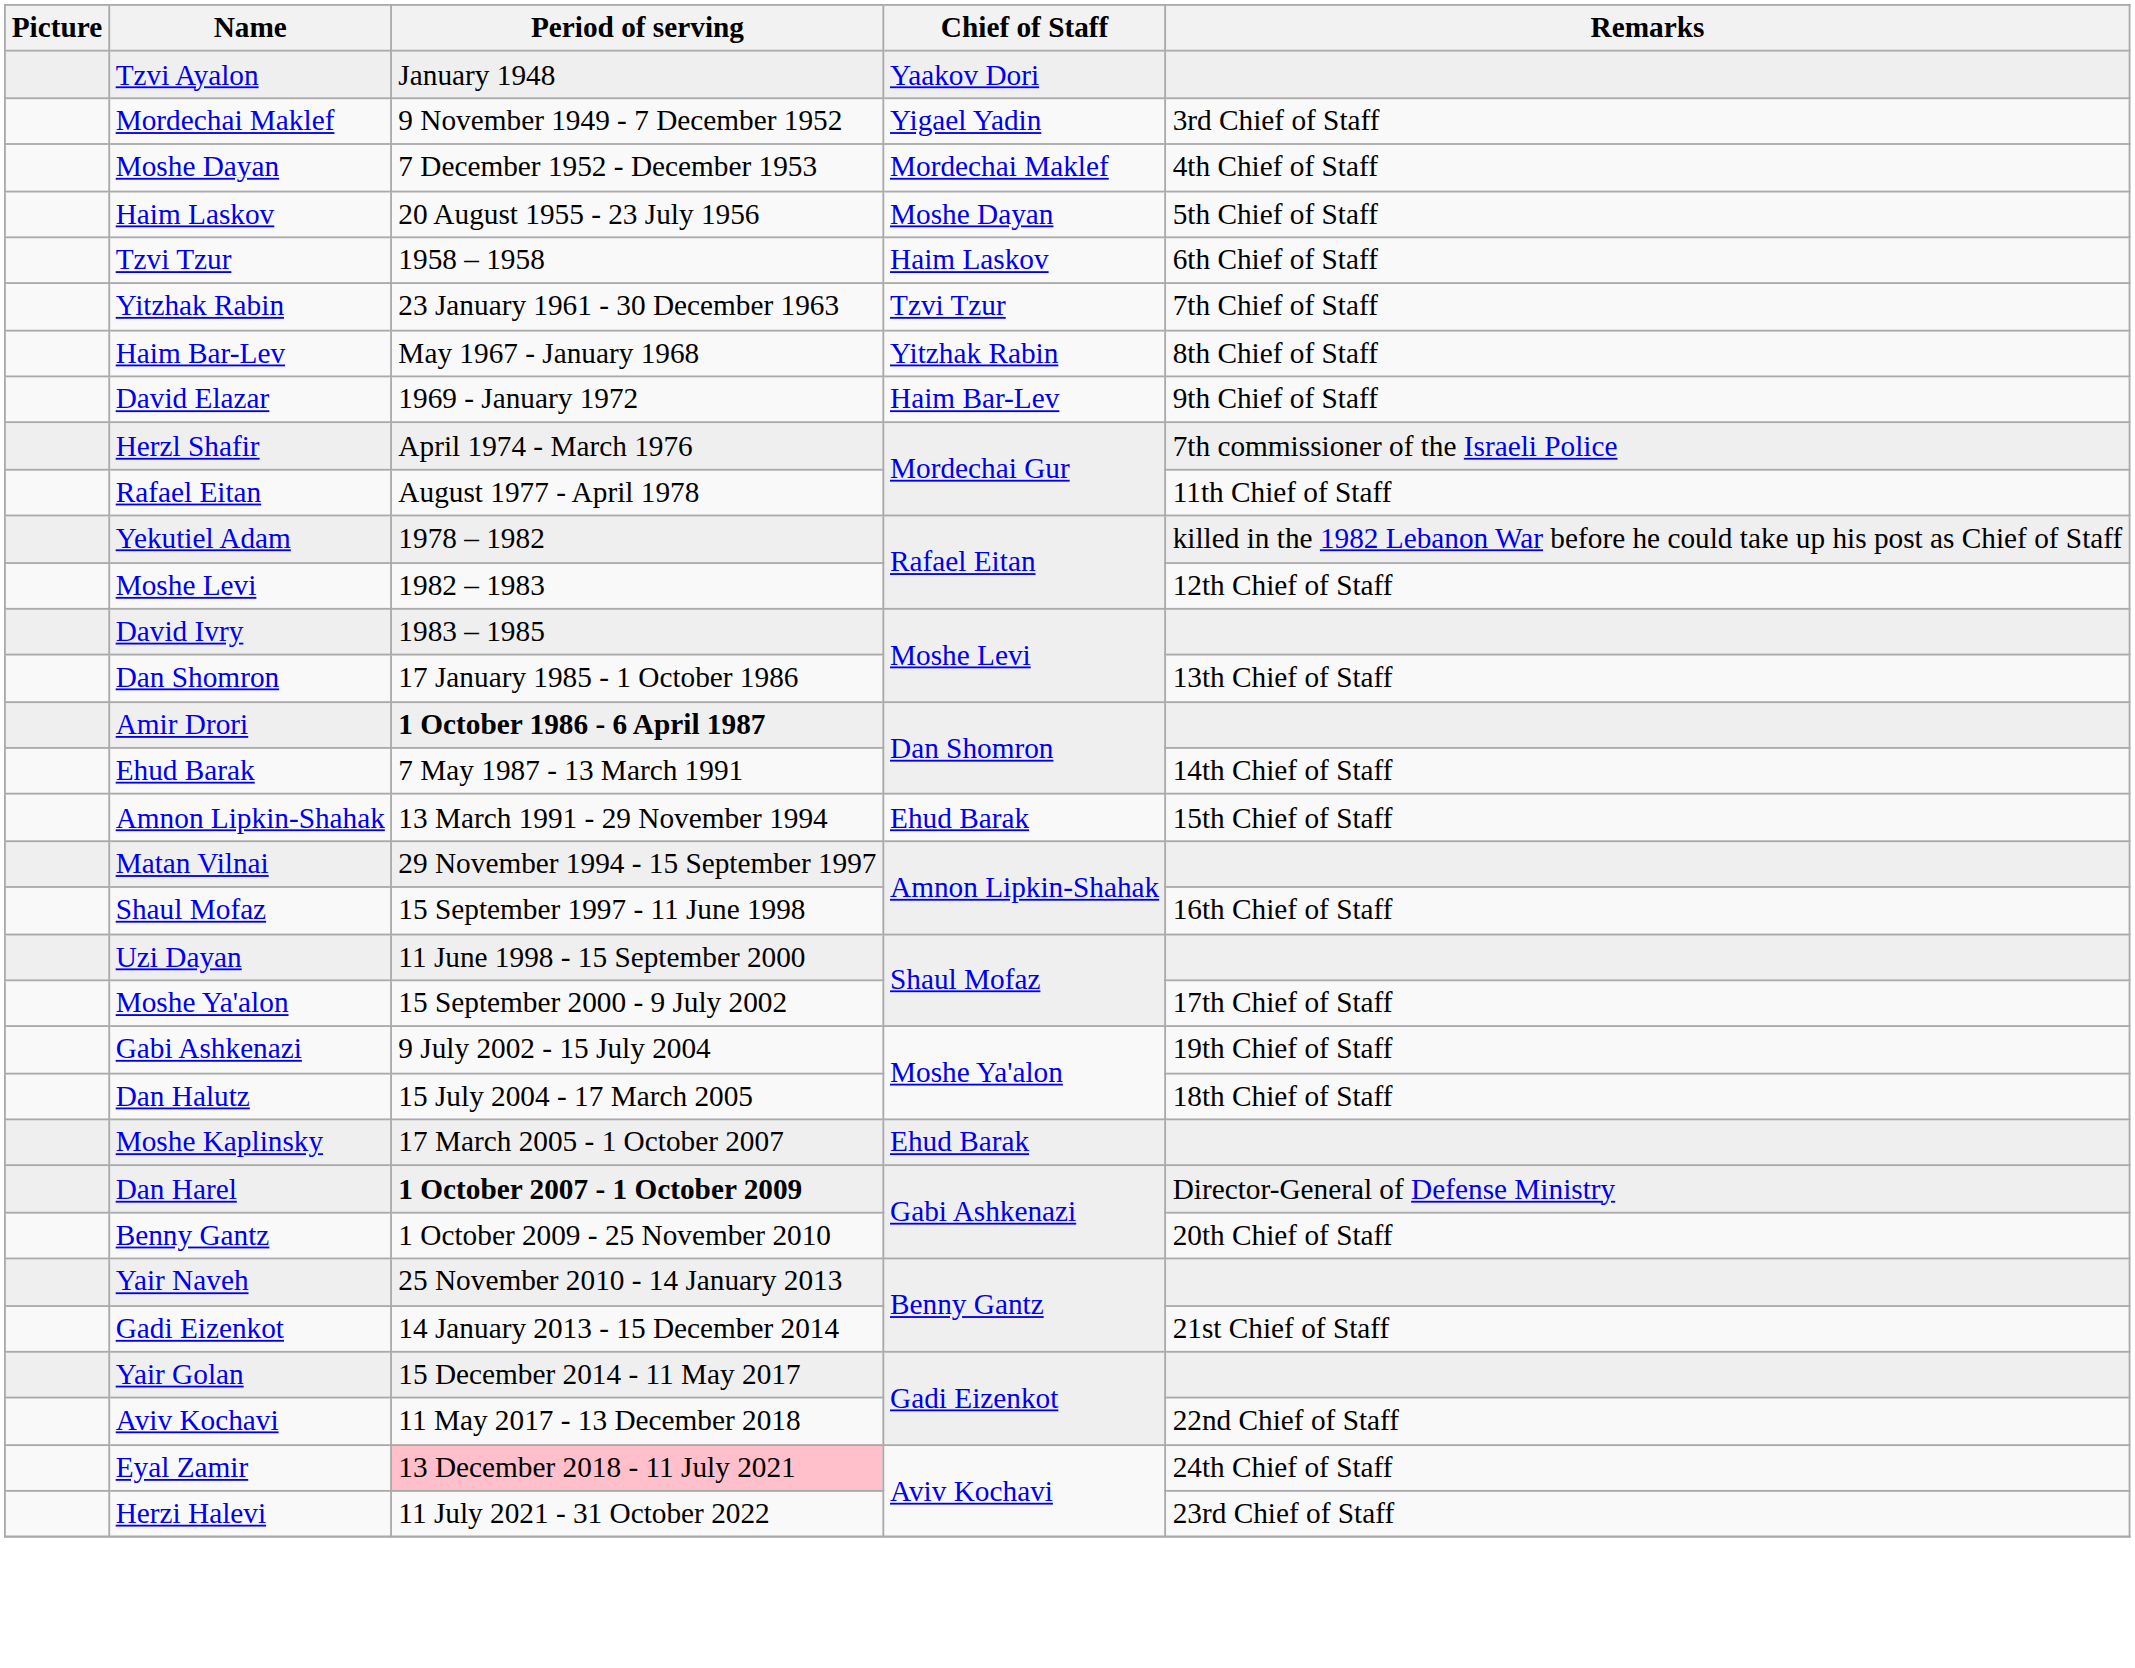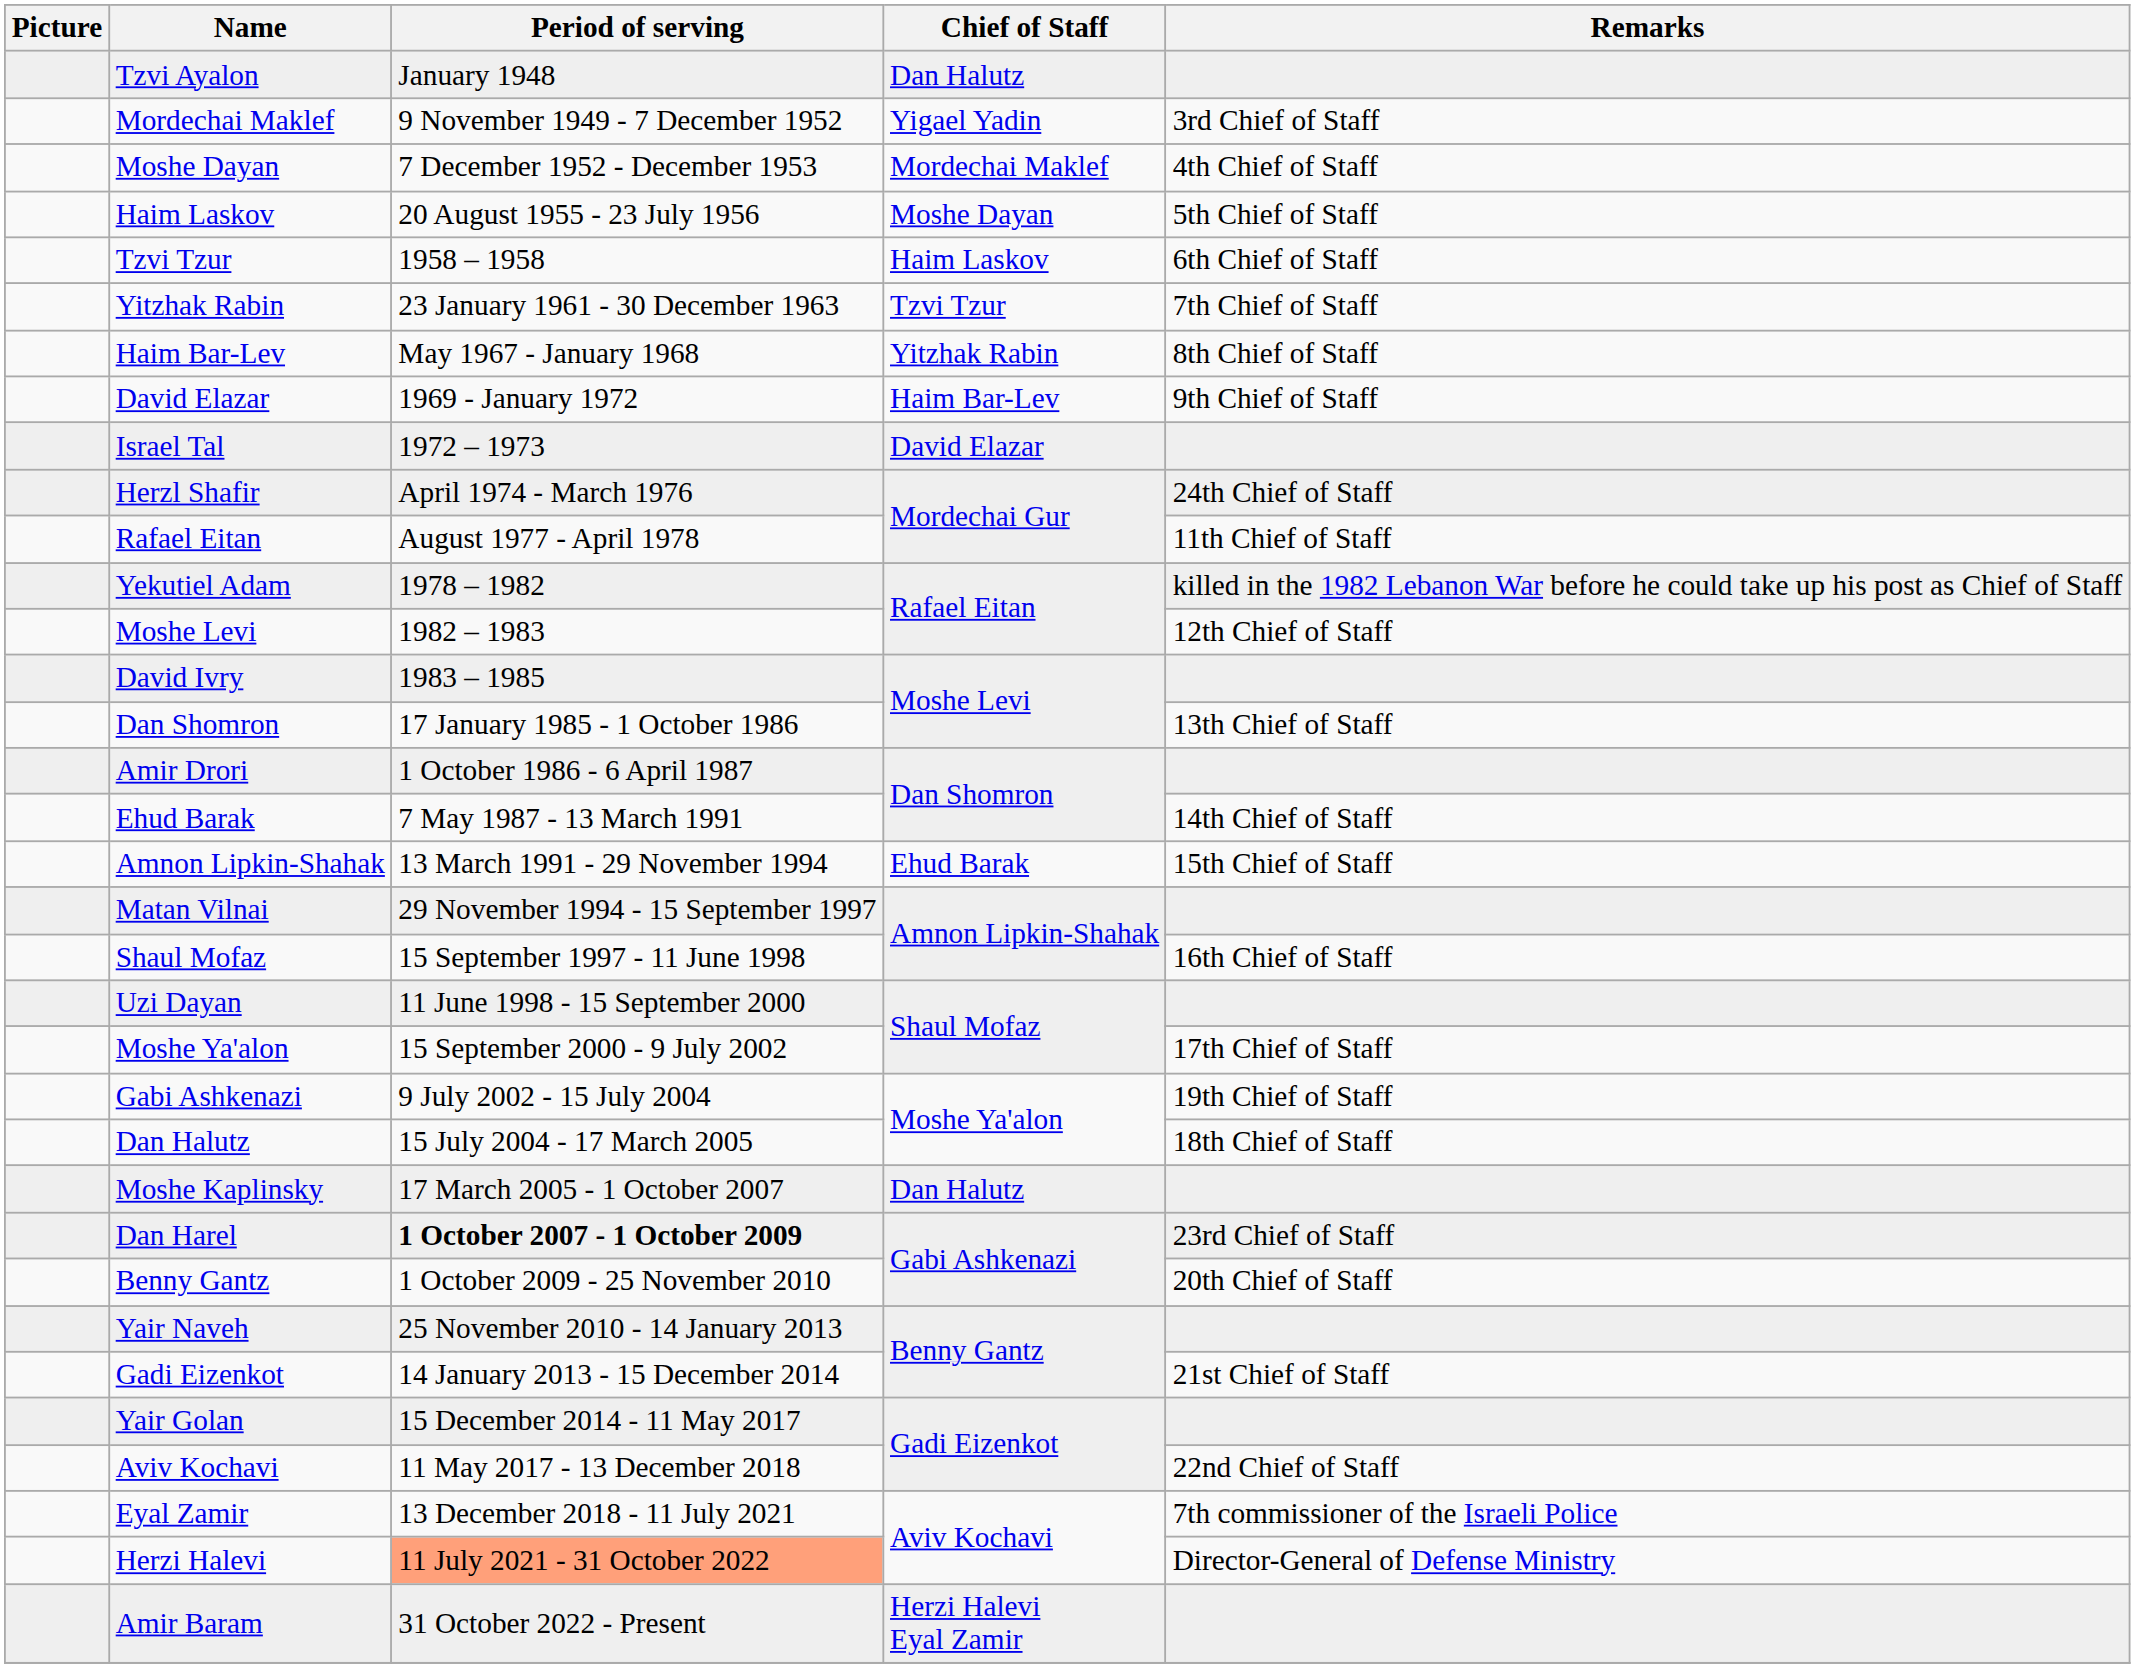 <table class="wikitable" border="1">
 <tr>
 <th>Picture</th>
 <th>Name</th>
 <th>Period of serving</th>
 <th>Chief of Staff</th>
 <th>Remarks</th>
 </tr>
 <tr bgcolor="#EFEFEF">
 <td></td>
 <td><a href='#'>Tzvi Ayalon</a></td>
 <td>January 1948</td>
-<td><a href='#'>Yaakov Dori</a></td>
+<td><a href='#'>Dan Halutz</a></td>
 <td></td>
 </tr>
 <tr>
 <td></td>
 <td><a href='#'>Mordechai Maklef</a></td>
 <td>9 November 1949  - 7 December 1952</td>
 <td><a href='#'>Yigael Yadin</a></td>
 <td>3rd Chief of Staff</td>
 </tr>
 <tr>
 <td></td>
 <td><a href='#'>Moshe Dayan</a></td>
 <td>7 December 1952 - December 1953</td>
 <td><a href='#'>Mordechai Maklef</a></td>
 <td>4th Chief of Staff</td>
 </tr>
 <tr>
 <td></td>
 <td><a href='#'>Haim Laskov</a></td>
 <td>20 August 1955 - 23 July 1956</td>
 <td><a href='#'>Moshe Dayan</a></td>
 <td>5th Chief of Staff</td>
 </tr>
 <tr>
 <td></td>
 <td><a href='#'>Tzvi Tzur</a></td>
 <td>1958 – 1958</td>
 <td><a href='#'>Haim Laskov</a></td>
 <td>6th Chief of Staff</td>
 </tr>
 <tr>
 <td></td>
 <td><a href='#'>Yitzhak Rabin</a></td>
 <td>23 January 1961 - 30 December 1963</td>
 <td><a href='#'>Tzvi Tzur</a></td>
 <td>7th Chief of Staff</td>
 </tr>
 <tr>
 <td></td>
 <td><a href='#'>Haim Bar-Lev</a></td>
 <td>May 1967 - January 1968</td>
 <td><a href='#'>Yitzhak Rabin</a></td>
 <td>8th Chief of Staff</td>
 </tr>
 <tr>
 <td></td>
 <td><a href='#'>David Elazar</a></td>
 <td>1969 - January 1972</td>
 <td><a href='#'>Haim Bar-Lev</a></td>
 <td>9th Chief of Staff</td>
 </tr>
 <tr bgcolor="#EFEFEF">
 <td></td>
+<td><a href='#'>Israel Tal</a></td>
+<td>1972 – 1973</td>
+<td><a href='#'>David Elazar</a></td>
+<td></td>
+</tr>
+<tr bgcolor="#EFEFEF">
+<td></td>
 <td><a href='#'>Herzl Shafir</a></td>
 <td>April 1974 - March 1976</td>
 <td rowspan="2"><a href='#'>Mordechai Gur</a></td>
-<td>7th commissioner of the <a href='#'>Israeli Police</a></td>
+<td>24th Chief of Staff</td>
 </tr>
 <tr>
 <td></td>
 <td><a href='#'>Rafael Eitan</a></td>
 <td>August 1977 - April 1978</td>
 <td>11th Chief of Staff</td>
 </tr>
 <tr bgcolor="#EFEFEF">
 <td></td>
 <td><a href='#'>Yekutiel Adam</a></td>
 <td>1978 – 1982</td>
 <td rowspan="2"><a href='#'>Rafael Eitan</a></td>
 <td>killed in the <a href='#'>1982 Lebanon War</a> before he could take up his post as Chief of Staff</td>
 </tr>
 <tr>
 <td></td>
 <td><a href='#'>Moshe Levi</a></td>
 <td>1982 – 1983</td>
 <td>12th Chief of Staff</td>
 </tr>
 <tr bgcolor="#EFEFEF">
 <td></td>
 <td><a href='#'>David Ivry</a></td>
 <td>1983 – 1985</td>
 <td rowspan="2"><a href='#'>Moshe Levi</a></td>
 <td></td>
 </tr>
 <tr>
 <td></td>
 <td><a href='#'>Dan Shomron</a></td>
 <td>17 January 1985 - 1 October 1986</td>
 <td>13th Chief of Staff</td>
 </tr>
 <tr bgcolor="#EFEFEF">
 <td></td>
 <td><a href='#'>Amir Drori</a></td>
-<td><strong>1 October 1986 - 6 April 1987</strong></td>
+<td>1 October 1986 - 6 April 1987</td>
 <td rowspan="2"><a href='#'>Dan Shomron</a></td>
 <td></td>
 </tr>
 <tr>
 <td></td>
 <td><a href='#'>Ehud Barak</a></td>
 <td>7 May 1987 - 13 March 1991</td>
 <td>14th Chief of Staff</td>
 </tr>
 <tr>
 <td></td>
 <td><a href='#'>Amnon Lipkin-Shahak</a></td>
 <td>13 March 1991 - 29 November 1994</td>
 <td><a href='#'>Ehud Barak</a></td>
 <td>15th Chief of Staff</td>
 </tr>
 <tr bgcolor="#EFEFEF">
 <td></td>
 <td><a href='#'>Matan Vilnai</a></td>
 <td>29 November 1994 - 15 September 1997</td>
 <td rowspan="2"><a href='#'>Amnon Lipkin-Shahak</a></td>
 <td></td>
 </tr>
 <tr>
 <td></td>
 <td><a href='#'>Shaul Mofaz</a></td>
 <td>15 September 1997 - 11 June 1998</td>
 <td>16th Chief of Staff</td>
 </tr>
 <tr bgcolor="#EFEFEF">
 <td></td>
 <td><a href='#'>Uzi Dayan</a></td>
 <td>11 June 1998 - 15 September 2000</td>
 <td rowspan="2"><a href='#'>Shaul Mofaz</a></td>
 <td></td>
 </tr>
 <tr>
 <td></td>
 <td><a href='#'>Moshe Ya'alon</a></td>
 <td>15 September 2000 - 9 July 2002</td>
 <td>17th Chief of Staff</td>
 </tr>
 <tr>
 <td></td>
 <td><a href='#'>Gabi Ashkenazi</a></td>
 <td>9 July 2002 - 15 July 2004</td>
 <td rowspan="2"><a href='#'>Moshe Ya'alon</a></td>
 <td>19th Chief of Staff</td>
 </tr>
 <tr>
 <td></td>
 <td><a href='#'>Dan Halutz</a></td>
 <td>15 July 2004 - 17 March 2005</td>
 <td>18th Chief of Staff</td>
 </tr>
 <tr bgcolor="#EFEFEF">
 <td></td>
 <td><a href='#'>Moshe Kaplinsky</a></td>
 <td>17 March 2005 - 1 October 2007</td>
-<td><a href='#'>Ehud Barak</a></td>
+<td><a href='#'>Dan Halutz</a></td>
 <td></td>
 </tr>
 <tr bgcolor="#EFEFEF">
 <td></td>
 <td><a href='#'>Dan Harel</a></td>
 <td><strong>1 October 2007 - 1 October 2009</strong></td>
 <td rowspan="2"><a href='#'>Gabi Ashkenazi</a></td>
-<td>Director-General of <a href='#'>Defense Ministry</a></td>
+<td>23rd Chief of Staff</td>
 </tr>
 <tr>
 <td></td>
 <td><a href='#'>Benny  Gantz</a></td>
 <td>1 October 2009 - 25 November 2010</td>
 <td>20th Chief of Staff</td>
 </tr>
 <tr bgcolor="#EFEFEF">
 <td></td>
 <td><a href='#'>Yair Naveh</a></td>
 <td>25 November 2010 - 14 January 2013</td>
 <td rowspan="2"><a href='#'>Benny  Gantz</a></td>
 <td></td>
 </tr>
 <tr>
 <td></td>
 <td><a href='#'>Gadi Eizenkot</a></td>
 <td>14 January 2013 - 15 December 2014</td>
 <td>21st Chief of Staff</td>
 </tr>
 <tr bgcolor="#EFEFEF">
 <td></td>
 <td><a href='#'>Yair Golan</a></td>
 <td>15 December 2014 - 11 May 2017</td>
 <td rowspan="2"><a href='#'>Gadi Eizenkot</a></td>
 <td></td>
 </tr>
 <tr>
 <td></td>
 <td><a href='#'>Aviv Kochavi</a></td>
 <td>11 May 2017 - 13 December 2018</td>
 <td>22nd Chief of Staff</td>
 </tr>
 <tr>
 <td></td>
 <td><a href='#'>Eyal Zamir</a></td>
-<td style="background: pink;">13 December 2018 - 11 July 2021</td>
+<td>13 December 2018 - 11 July 2021</td>
 <td rowspan="2"><a href='#'>Aviv Kochavi</a></td>
-<td>24th Chief of Staff</td>
+<td>7th commissioner of the <a href='#'>Israeli Police</a></td>
 </tr>
 <tr>
 <td></td>
 <td><a href='#'>Herzi Halevi</a></td>
-<td>11 July 2021 - 31 October 2022</td>
-<td>23rd Chief of Staff</td>
+<td style="background: lightsalmon;">11 July 2021 - 31 October 2022</td>
+<td>Director-General of <a href='#'>Defense Ministry</a></td>
+</tr>
+<tr bgcolor="#EFEFEF">
+<td></td>
+<td><a href='#'>Amir Baram</a></td>
+<td>31 October 2022 - Present</td>
+<td><a href='#'>Herzi Halevi</a><br><a href='#'>Eyal Zamir</a></td>
+<td></td>
 </tr>
 <tr>
 </tr>
 </table>
